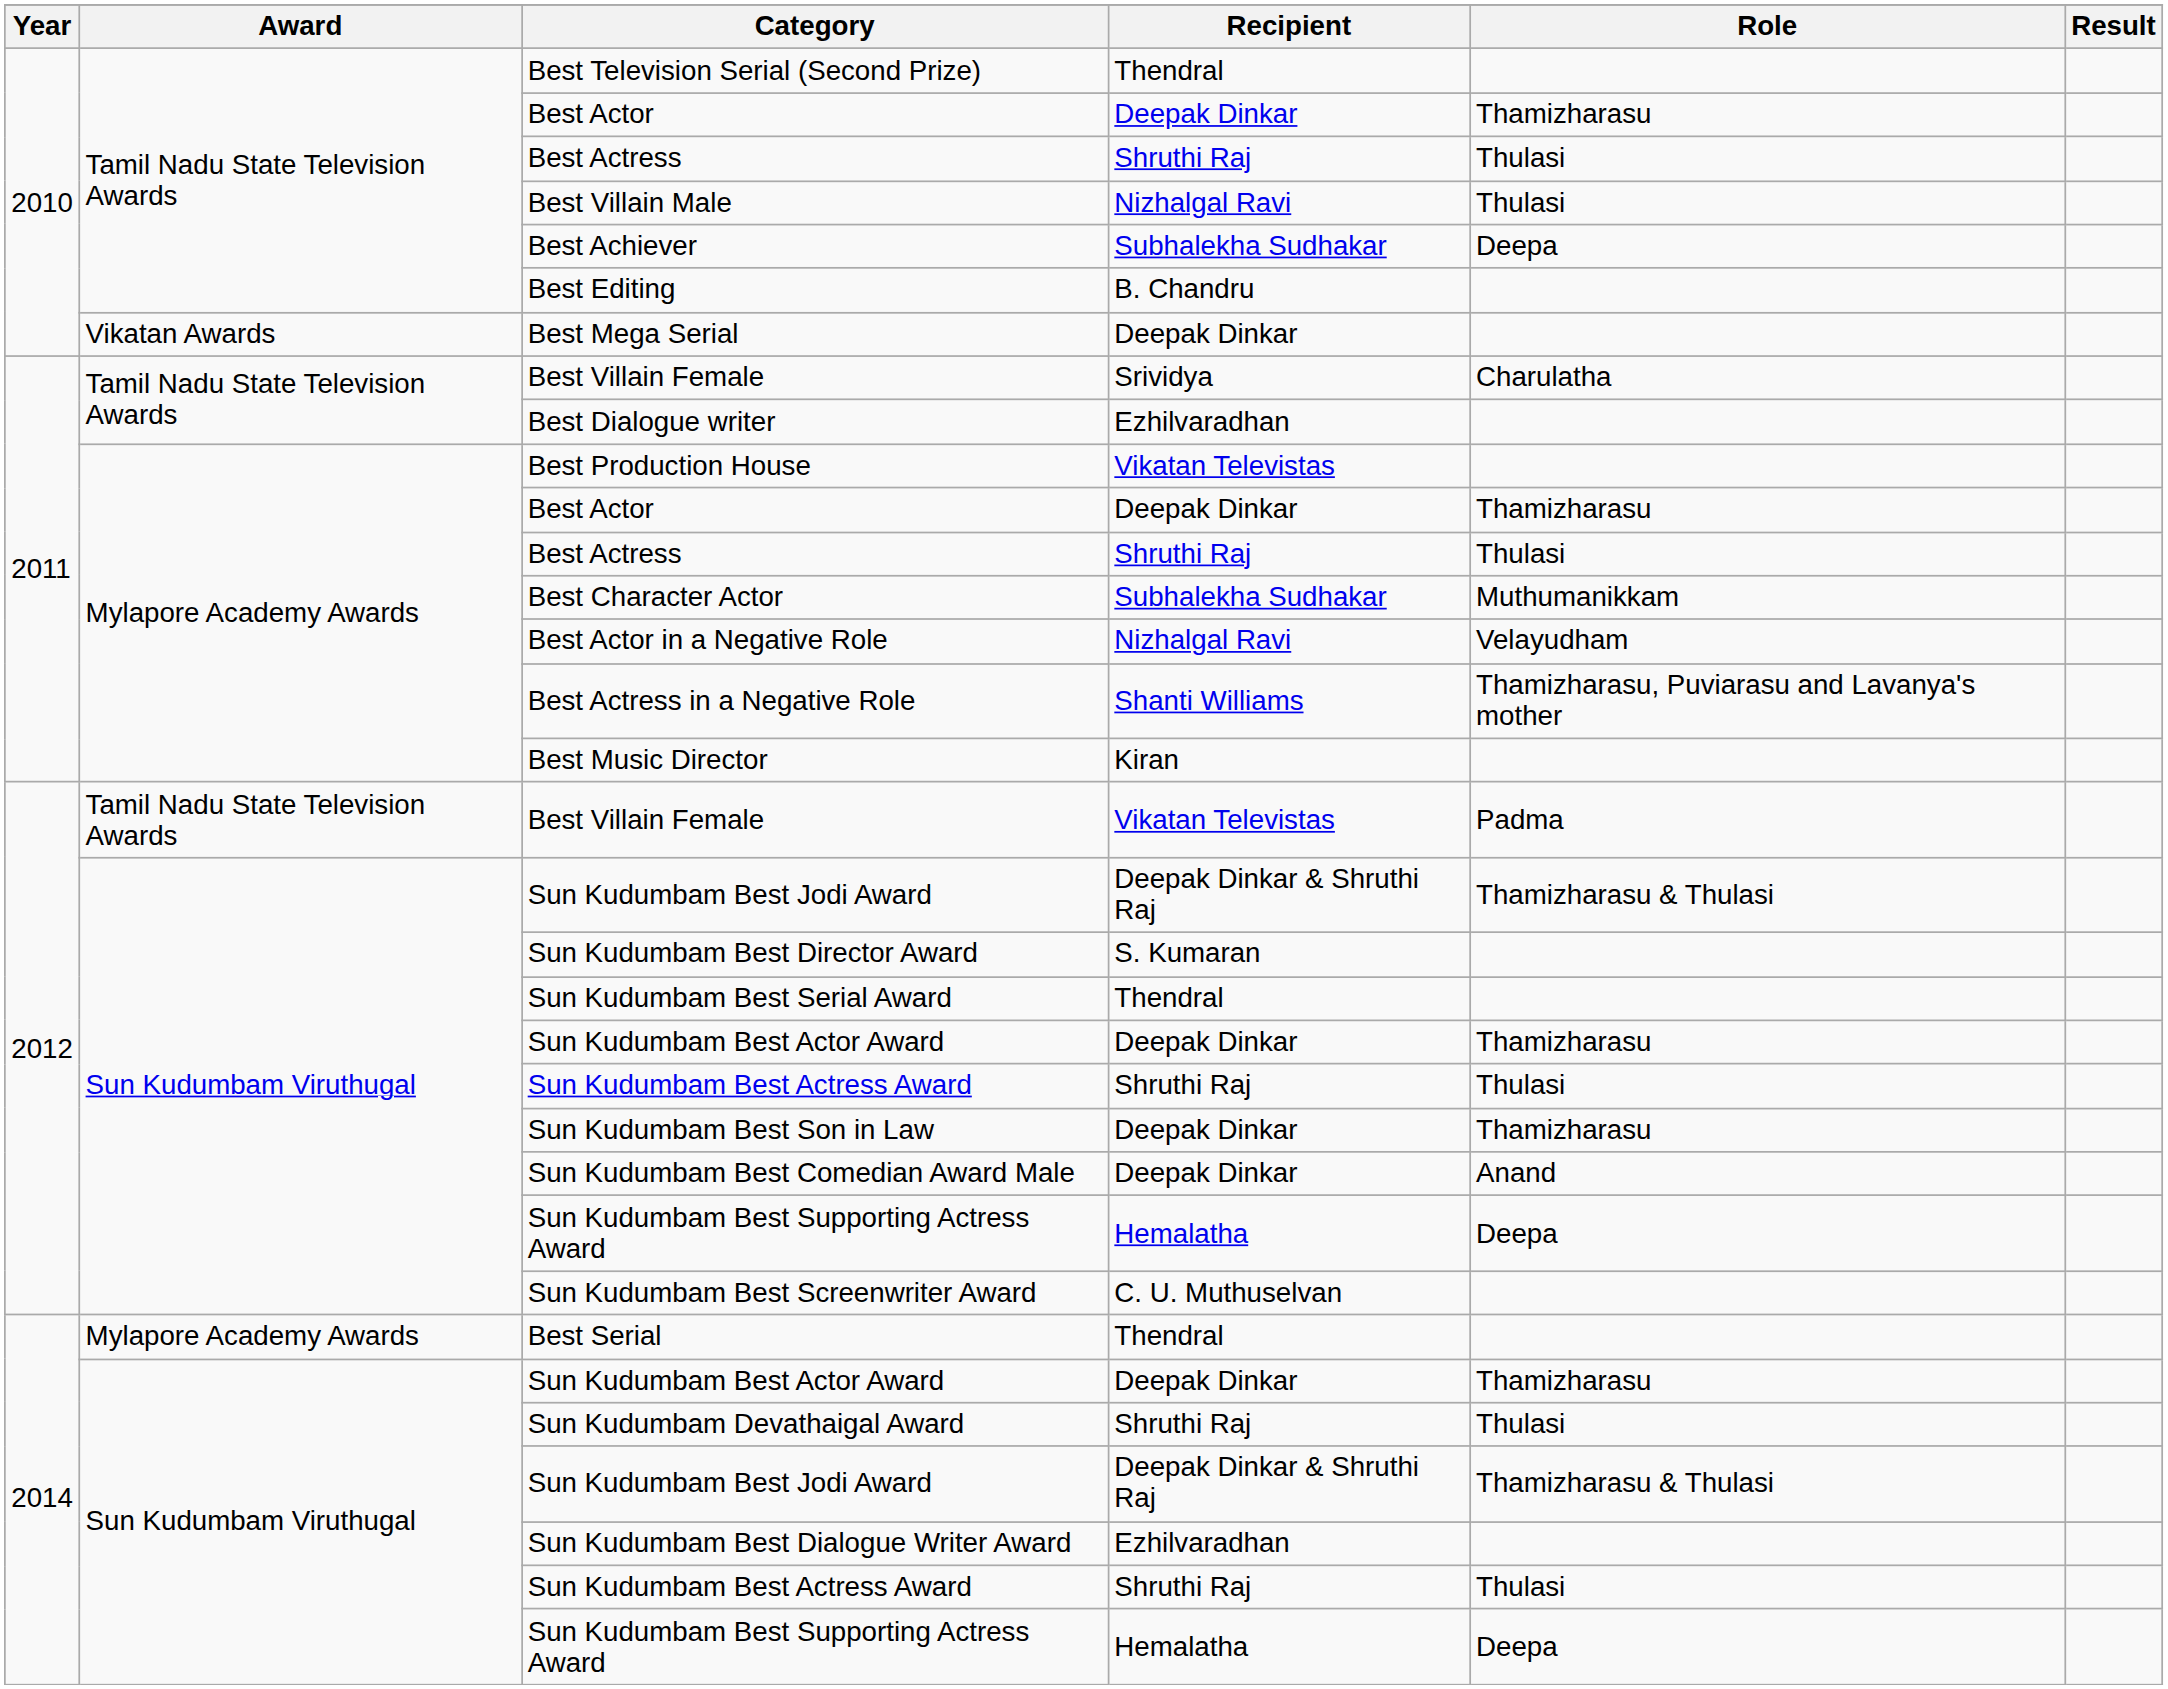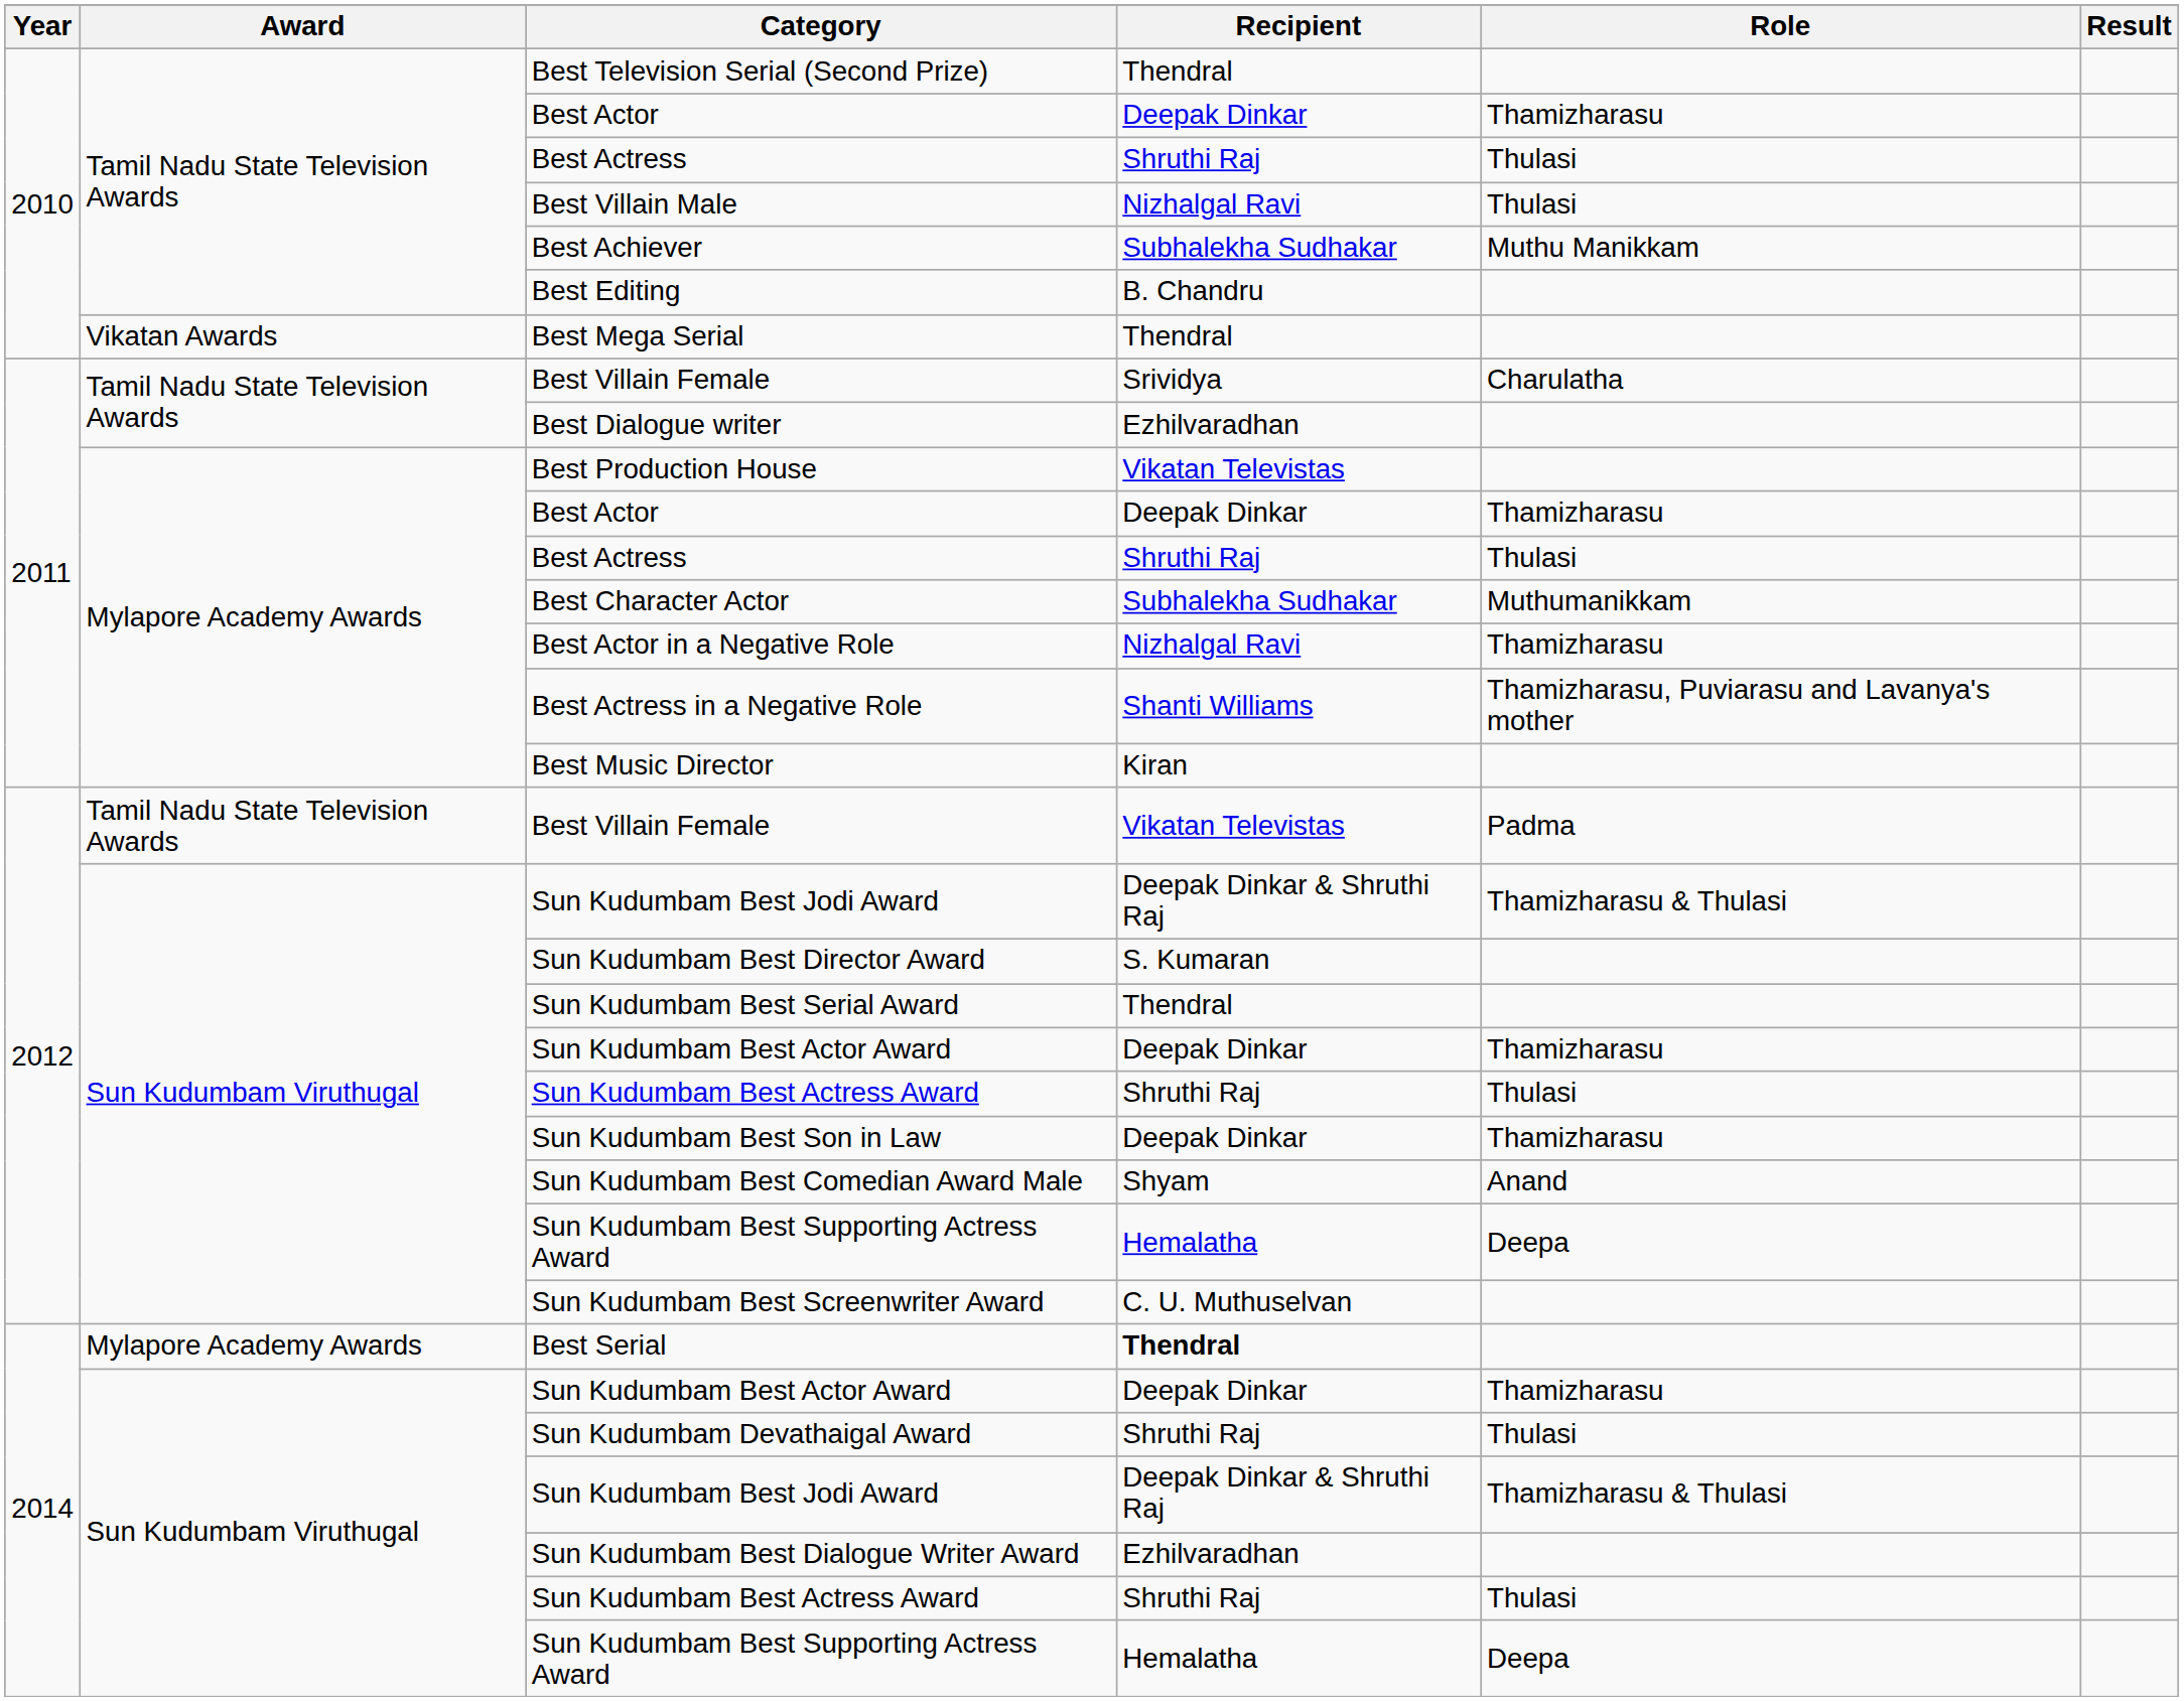 <table class="wikitable sortable">
 <tr style="text-align:center;">
 </tr>
 <tr>
 <th>Year</th>
 <th>Award</th>
 <th>Category</th>
 <th>Recipient</th>
 <th>Role</th>
 <th>Result</th>
 </tr>
 <tr>
 <td rowspan="7">2010</td>
 <td rowspan="6">Tamil Nadu State Television Awards</td>
 <td>Best Television Serial (Second Prize)</td>
 <td>Thendral</td>
 <td></td>
 <td></td>
 </tr>
 <tr>
 <td>Best Actor</td>
 <td><a href='#'>Deepak Dinkar</a></td>
 <td>Thamizharasu</td>
 <td></td>
 </tr>
 <tr>
 <td>Best Actress</td>
 <td><a href='#'>Shruthi Raj</a></td>
 <td>Thulasi</td>
 <td></td>
 </tr>
 <tr>
 <td>Best Villain Male</td>
 <td><a href='#'>Nizhalgal Ravi</a></td>
 <td>Thulasi</td>
 <td></td>
 </tr>
 <tr>
 <td>Best Achiever</td>
 <td><a href='#'>Subhalekha Sudhakar</a></td>
-<td>Deepa</td>
+<td>Muthu Manikkam</td>
 <td></td>
 </tr>
 <tr>
 <td>Best Editing</td>
 <td>B. Chandru</td>
 <td></td>
 <td></td>
 </tr>
 <tr>
 <td rowspan="1">Vikatan Awards</td>
 <td>Best Mega Serial</td>
-<td>Deepak Dinkar</td>
+<td>Thendral</td>
 <td></td>
 <td></td>
 </tr>
 <tr>
 <td rowspan="9">2011</td>
 <td rowspan="2">Tamil Nadu State Television Awards</td>
 <td>Best Villain Female</td>
 <td>Srividya</td>
 <td>Charulatha</td>
 <td></td>
 </tr>
 <tr>
 <td>Best Dialogue writer</td>
 <td>Ezhilvaradhan</td>
 <td></td>
 <td></td>
 </tr>
 <tr>
 <td rowspan="7">Mylapore Academy Awards</td>
 <td>Best Production House</td>
 <td><a href='#'>Vikatan Televistas</a></td>
 <td></td>
 <td></td>
 </tr>
 <tr>
 <td>Best Actor</td>
 <td>Deepak Dinkar</td>
 <td>Thamizharasu</td>
 <td></td>
 </tr>
 <tr>
 <td>Best Actress</td>
 <td><a href='#'>Shruthi Raj</a></td>
 <td>Thulasi</td>
 <td></td>
 </tr>
 <tr>
 <td>Best Character Actor</td>
 <td><a href='#'>Subhalekha Sudhakar</a></td>
 <td>Muthumanikkam</td>
 <td></td>
 </tr>
 <tr>
 <td>Best Actor in a Negative Role</td>
 <td><a href='#'>Nizhalgal Ravi</a></td>
-<td>Velayudham</td>
+<td>Thamizharasu</td>
 <td></td>
 </tr>
 <tr>
 <td>Best Actress in a Negative Role</td>
 <td><a href='#'>Shanti Williams</a></td>
 <td>Thamizharasu, Puviarasu and Lavanya's mother</td>
 <td></td>
 </tr>
 <tr>
 <td>Best Music Director</td>
 <td>Kiran</td>
 <td></td>
 <td></td>
 </tr>
 <tr>
 <td rowspan="10">2012</td>
 <td rowspan="1">Tamil Nadu State Television Awards</td>
 <td>Best Villain Female</td>
 <td><a href='#'>Vikatan Televistas</a></td>
 <td>Padma</td>
 <td></td>
 </tr>
 <tr>
 <td rowspan="9"><a href='#'>Sun Kudumbam Viruthugal</a></td>
 <td>Sun Kudumbam Best Jodi Award</td>
 <td>Deepak Dinkar & Shruthi Raj</td>
 <td>Thamizharasu & Thulasi</td>
 <td></td>
 </tr>
 <tr>
 <td>Sun Kudumbam Best Director Award</td>
 <td>S. Kumaran</td>
 <td></td>
 <td></td>
 </tr>
 <tr>
 <td>Sun Kudumbam Best Serial Award</td>
 <td>Thendral</td>
 <td></td>
 <td></td>
 </tr>
 <tr>
 <td>Sun Kudumbam Best Actor Award</td>
 <td>Deepak Dinkar</td>
 <td>Thamizharasu</td>
 <td></td>
 </tr>
 <tr>
 <td><a href='#'>Sun Kudumbam Best Actress Award</a></td>
 <td>Shruthi Raj</td>
 <td>Thulasi</td>
 <td></td>
 </tr>
 <tr>
 <td>Sun Kudumbam Best Son in Law</td>
 <td>Deepak Dinkar</td>
 <td>Thamizharasu</td>
 <td></td>
 </tr>
 <tr>
 <td>Sun Kudumbam Best Comedian Award Male</td>
-<td>Deepak Dinkar</td>
+<td>Shyam</td>
 <td>Anand</td>
 <td></td>
 </tr>
 <tr>
 <td>Sun Kudumbam Best Supporting Actress Award</td>
 <td><a href='#'>Hemalatha</a></td>
 <td>Deepa</td>
 <td></td>
 </tr>
 <tr>
 <td>Sun Kudumbam Best Screenwriter Award</td>
 <td>C. U. Muthuselvan</td>
 <td></td>
 <td></td>
 </tr>
 <tr>
 <td rowspan="7">2014</td>
 <td rowspan="1">Mylapore Academy Awards</td>
 <td>Best Serial</td>
-<td>Thendral</td>
+<td><strong>Thendral</strong></td>
 <td></td>
 <td></td>
 </tr>
 <tr>
 <td rowspan="6">Sun Kudumbam Viruthugal</td>
 <td>Sun Kudumbam Best Actor Award</td>
 <td>Deepak Dinkar</td>
 <td>Thamizharasu</td>
 <td></td>
 </tr>
 <tr>
 <td>Sun Kudumbam Devathaigal Award</td>
 <td>Shruthi Raj</td>
 <td>Thulasi</td>
 <td></td>
 </tr>
 <tr>
 <td>Sun Kudumbam Best Jodi Award</td>
 <td>Deepak Dinkar & Shruthi Raj</td>
 <td>Thamizharasu & Thulasi</td>
 <td></td>
 </tr>
 <tr>
 <td>Sun Kudumbam Best Dialogue Writer Award</td>
 <td>Ezhilvaradhan</td>
 <td></td>
 <td></td>
 </tr>
 <tr>
 <td>Sun Kudumbam Best Actress Award</td>
 <td>Shruthi Raj</td>
 <td>Thulasi</td>
 <td></td>
 </tr>
 <tr>
 <td>Sun Kudumbam Best Supporting Actress Award</td>
 <td>Hemalatha</td>
 <td>Deepa</td>
 <td></td>
 </tr>
 </table>
